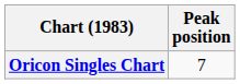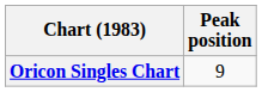 <table class="wikitable plainrowheaders" style="text-align:center;">
 <tr>
 <th scope="col">Chart (1983)</th>
 <th scope="col">Peak<br>position</th>
 </tr>
 <tr>
 <th scope="row"><a href='#'>Oricon Singles Chart</a></th>
-<td>7</td>
+<td>9</td>
 </tr>
 </table>
